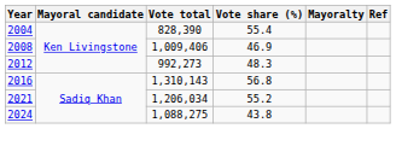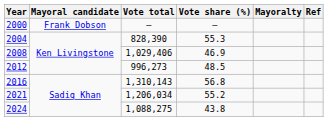 <table class="wikitable" style="text-align:center">
 <tr>
 <th>Year</th>
 <th>Mayoral candidate</th>
 <th>Vote total</th>
 <th>Vote share (%)</th>
 <th>Mayoralty</th>
 <th>Ref</th>
 </tr>
 <tr>
+<td><a href='#'>2000</a></td>
+<td><a href='#'>Frank Dobson</a></td>
+<td>–</td>
+<td>–</td>
+<td></td>
+<td></td>
+</tr>
+<tr>
 <td><a href='#'>2004</a></td>
 <td rowspan="3"><a href='#'>Ken Livingstone</a></td>
 <td>828,390</td>
-<td>55.4</td>
+<td>55.3</td>
 <td></td>
 <td></td>
 </tr>
 <tr>
 <td><a href='#'>2008</a></td>
-<td>1,009,406</td>
+<td>1,029,406</td>
 <td>46.9</td>
 <td></td>
 <td></td>
 </tr>
 <tr>
 <td><a href='#'>2012</a></td>
-<td>992,273</td>
-<td>48.3</td>
+<td>996,273</td>
+<td>48.5</td>
 <td></td>
 <td></td>
 </tr>
 <tr>
 <td><a href='#'>2016</a></td>
 <td rowspan="3"><a href='#'>Sadiq Khan</a></td>
 <td>1,310,143</td>
 <td>56.8</td>
 <td></td>
 <td></td>
 </tr>
 <tr>
 <td><a href='#'>2021</a></td>
 <td>1,206,034</td>
 <td>55.2</td>
 <td></td>
 <td></td>
 </tr>
 <tr>
 <td><a href='#'>2024</a></td>
 <td>1,088,275</td>
 <td>43.8</td>
 <td></td>
 <td></td>
 </tr>
 </table>
